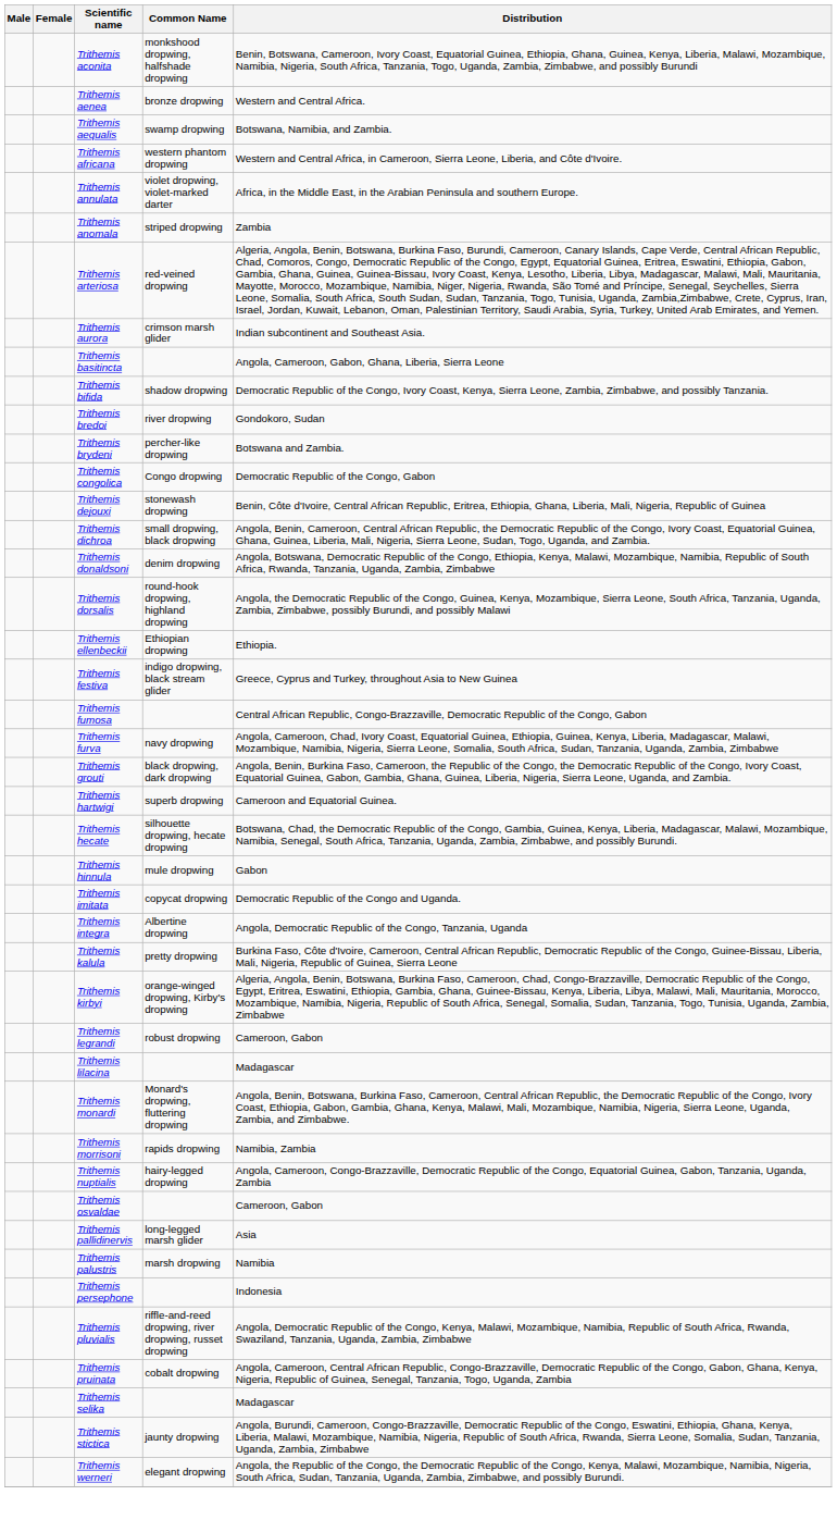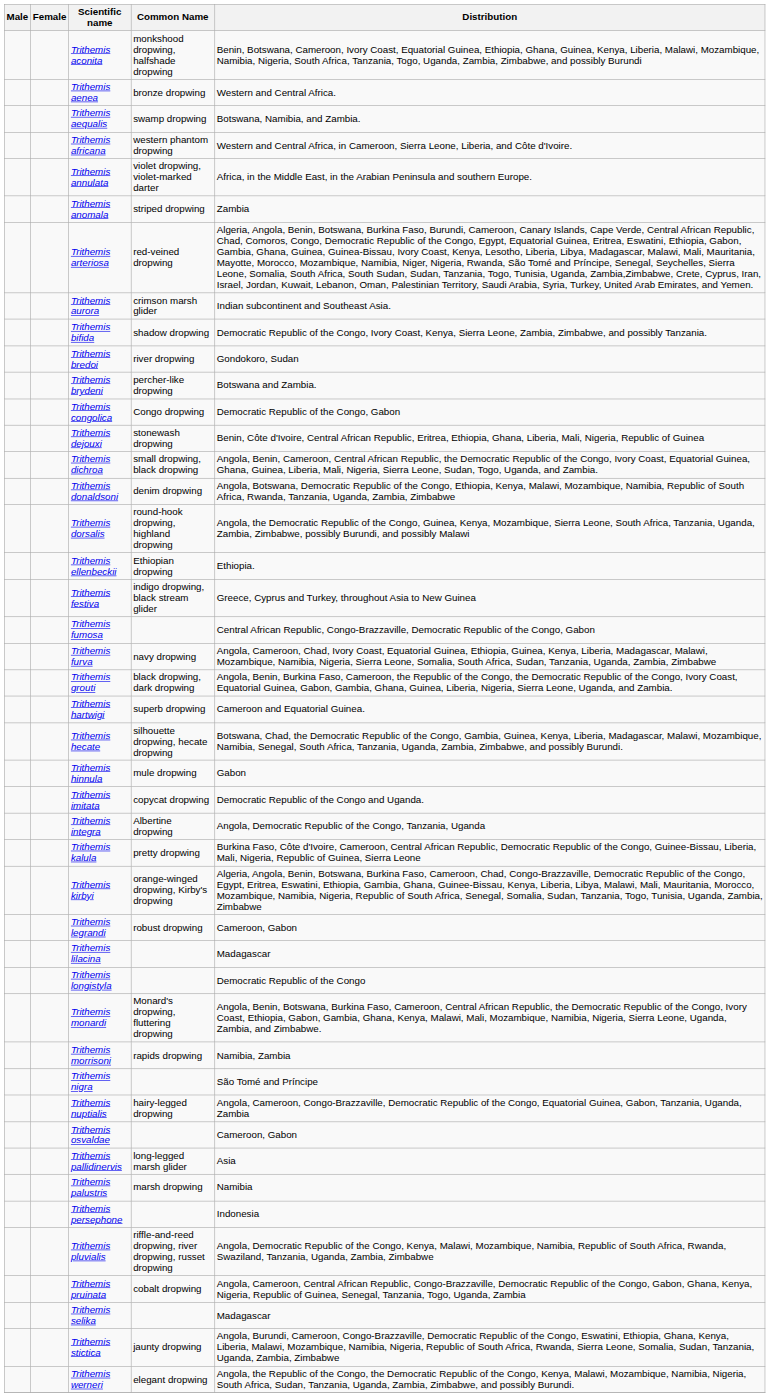 <table class="wikitable">
 <tr>
 <th>Male</th>
 <th>Female</th>
 <th>Scientific name</th>
 <th>Common Name</th>
 <th>Distribution</th>
 </tr>
 <tr>
 <td></td>
 <td></td>
 <td><em><a href='#'>Trithemis aconita</a></em> </td>
 <td>monkshood dropwing, halfshade dropwing</td>
 <td>Benin, Botswana, Cameroon, Ivory Coast, Equatorial Guinea, Ethiopia, Ghana, Guinea, Kenya, Liberia, Malawi, Mozambique, Namibia, Nigeria, South Africa, Tanzania, Togo, Uganda, Zambia, Zimbabwe, and possibly Burundi</td>
 </tr>
 <tr>
 <td></td>
 <td></td>
 <td><em><a href='#'>Trithemis aenea</a></em> </td>
 <td>bronze dropwing</td>
 <td>Western and Central Africa.</td>
 </tr>
 <tr>
 <td></td>
 <td></td>
 <td><em><a href='#'>Trithemis aequalis</a></em> </td>
 <td>swamp dropwing</td>
 <td>Botswana, Namibia, and Zambia.</td>
 </tr>
 <tr>
 <td></td>
 <td></td>
 <td><em><a href='#'>Trithemis africana</a></em> </td>
 <td>western phantom dropwing</td>
 <td>Western and Central Africa, in Cameroon, Sierra Leone, Liberia, and Côte d'Ivoire.</td>
 </tr>
 <tr>
 <td></td>
 <td></td>
 <td><em><a href='#'>Trithemis annulata</a></em> </td>
 <td>violet dropwing, violet-marked darter</td>
 <td>Africa, in the Middle East, in the Arabian Peninsula and southern Europe.</td>
 </tr>
 <tr>
 <td></td>
 <td></td>
 <td><em><a href='#'>Trithemis anomala</a></em> </td>
 <td>striped dropwing</td>
 <td>Zambia</td>
 </tr>
 <tr>
 <td></td>
 <td></td>
 <td><em><a href='#'>Trithemis arteriosa</a></em> </td>
 <td>red-veined dropwing</td>
 <td>Algeria, Angola, Benin, Botswana, Burkina Faso, Burundi, Cameroon, Canary Islands, Cape Verde, Central African Republic, Chad, Comoros, Congo, Democratic Republic of the Congo, Egypt, Equatorial Guinea, Eritrea, Eswatini, Ethiopia, Gabon, Gambia, Ghana, Guinea, Guinea-Bissau, Ivory Coast, Kenya, Lesotho, Liberia, Libya, Madagascar, Malawi, Mali, Mauritania, Mayotte, Morocco, Mozambique, Namibia, Niger, Nigeria, Rwanda, São Tomé and Príncipe, Senegal, Seychelles, Sierra Leone, Somalia, South Africa, South Sudan, Sudan, Tanzania, Togo, Tunisia, Uganda, Zambia,Zimbabwe, Crete, Cyprus, Iran, Israel, Jordan, Kuwait, Lebanon, Oman, Palestinian Territory, Saudi Arabia, Syria, Turkey, United Arab Emirates, and Yemen.</td>
 </tr>
 <tr>
 <td></td>
 <td></td>
 <td><em><a href='#'>Trithemis aurora</a></em> </td>
 <td>crimson marsh glider</td>
 <td>Indian subcontinent and Southeast Asia.</td>
-</tr>
-<tr>
-<td></td>
-<td></td>
-<td><em><a href='#'>Trithemis basitincta</a></em> </td>
-<td></td>
-<td>Angola, Cameroon, Gabon, Ghana, Liberia, Sierra Leone</td>
 </tr>
 <tr>
 <td></td>
 <td></td>
 <td><em><a href='#'>Trithemis bifida</a></em> </td>
 <td>shadow dropwing</td>
 <td>Democratic Republic of the Congo, Ivory Coast, Kenya, Sierra Leone, Zambia, Zimbabwe, and possibly Tanzania.</td>
 </tr>
 <tr>
 <td></td>
 <td></td>
 <td><em><a href='#'>Trithemis bredoi</a></em> </td>
 <td>river dropwing</td>
 <td>Gondokoro, Sudan</td>
 </tr>
 <tr>
 <td></td>
 <td></td>
 <td><em><a href='#'>Trithemis brydeni</a></em> </td>
 <td>percher-like dropwing</td>
 <td>Botswana and Zambia.</td>
 </tr>
 <tr>
 <td></td>
 <td></td>
 <td><em><a href='#'>Trithemis congolica</a></em> </td>
 <td>Congo dropwing</td>
 <td>Democratic Republic of the Congo, Gabon</td>
 </tr>
 <tr>
 <td></td>
 <td></td>
 <td><em><a href='#'>Trithemis dejouxi</a></em> </td>
 <td>stonewash dropwing</td>
 <td>Benin, Côte d'Ivoire, Central African Republic, Eritrea, Ethiopia, Ghana, Liberia, Mali, Nigeria, Republic of Guinea</td>
 </tr>
 <tr>
 <td></td>
 <td></td>
 <td><em><a href='#'>Trithemis dichroa</a></em> </td>
 <td>small dropwing, black dropwing</td>
 <td>Angola, Benin, Cameroon, Central African Republic, the Democratic Republic of the Congo, Ivory Coast, Equatorial Guinea, Ghana, Guinea, Liberia, Mali, Nigeria, Sierra Leone, Sudan, Togo, Uganda, and Zambia.</td>
 </tr>
 <tr>
 <td></td>
 <td></td>
 <td><em><a href='#'>Trithemis donaldsoni</a></em> </td>
 <td>denim dropwing</td>
 <td>Angola, Botswana, Democratic Republic of the Congo, Ethiopia, Kenya, Malawi, Mozambique, Namibia, Republic of South Africa, Rwanda, Tanzania, Uganda, Zambia, Zimbabwe</td>
 </tr>
 <tr>
 <td></td>
 <td></td>
 <td><em><a href='#'>Trithemis dorsalis</a></em> </td>
 <td>round-hook dropwing, highland dropwing</td>
 <td>Angola, the Democratic Republic of the Congo, Guinea, Kenya, Mozambique, Sierra Leone, South Africa, Tanzania, Uganda, Zambia, Zimbabwe, possibly Burundi, and possibly Malawi</td>
 </tr>
 <tr>
 <td></td>
 <td></td>
 <td><em><a href='#'>Trithemis ellenbeckii</a></em> </td>
 <td>Ethiopian dropwing</td>
 <td>Ethiopia.</td>
 </tr>
 <tr>
 <td></td>
 <td></td>
 <td><em><a href='#'>Trithemis festiva</a></em> </td>
 <td>indigo dropwing, black stream glider</td>
 <td>Greece, Cyprus and Turkey, throughout Asia to New Guinea</td>
 </tr>
 <tr>
 <td></td>
 <td></td>
 <td><em><a href='#'>Trithemis fumosa</a></em> </td>
 <td></td>
 <td>Central African Republic, Congo-Brazzaville, Democratic Republic of the Congo, Gabon</td>
 </tr>
 <tr>
 <td></td>
 <td></td>
 <td><em><a href='#'>Trithemis furva</a></em> </td>
 <td>navy dropwing</td>
 <td>Angola, Cameroon, Chad, Ivory Coast, Equatorial Guinea, Ethiopia, Guinea, Kenya, Liberia, Madagascar, Malawi, Mozambique, Namibia, Nigeria, Sierra Leone, Somalia, South Africa, Sudan, Tanzania, Uganda, Zambia, Zimbabwe</td>
 </tr>
 <tr>
 <td></td>
 <td></td>
 <td><em><a href='#'>Trithemis grouti</a></em> </td>
 <td>black dropwing, dark dropwing</td>
 <td>Angola, Benin, Burkina Faso, Cameroon, the Republic of the Congo, the Democratic Republic of the Congo, Ivory Coast, Equatorial Guinea, Gabon, Gambia, Ghana, Guinea, Liberia, Nigeria, Sierra Leone, Uganda, and Zambia.</td>
 </tr>
 <tr>
 <td></td>
 <td></td>
 <td><em><a href='#'>Trithemis hartwigi</a></em> </td>
 <td>superb dropwing</td>
 <td>Cameroon and Equatorial Guinea.</td>
 </tr>
 <tr>
 <td></td>
 <td></td>
 <td><em><a href='#'>Trithemis hecate</a></em> </td>
 <td>silhouette dropwing, hecate dropwing</td>
 <td>Botswana, Chad, the Democratic Republic of the Congo, Gambia, Guinea, Kenya, Liberia, Madagascar, Malawi, Mozambique, Namibia, Senegal, South Africa, Tanzania, Uganda, Zambia, Zimbabwe, and possibly Burundi.</td>
 </tr>
 <tr>
 <td></td>
 <td></td>
 <td><em><a href='#'>Trithemis hinnula</a></em> </td>
 <td>mule dropwing</td>
 <td>Gabon</td>
 </tr>
 <tr>
 <td></td>
 <td></td>
 <td><em><a href='#'>Trithemis imitata</a></em> </td>
 <td>copycat dropwing</td>
 <td>Democratic Republic of the Congo and Uganda.</td>
 </tr>
 <tr>
 <td></td>
 <td></td>
 <td><em><a href='#'>Trithemis integra</a></em> </td>
 <td>Albertine dropwing</td>
 <td>Angola, Democratic Republic of the Congo, Tanzania, Uganda</td>
 </tr>
 <tr>
 <td></td>
 <td></td>
 <td><em><a href='#'>Trithemis kalula</a></em> </td>
 <td>pretty dropwing</td>
 <td>Burkina Faso, Côte d'Ivoire, Cameroon, Central African Republic, Democratic Republic of the Congo, Guinee-Bissau, Liberia, Mali, Nigeria, Republic of Guinea, Sierra Leone</td>
 </tr>
 <tr>
 <td></td>
 <td></td>
 <td><em><a href='#'>Trithemis kirbyi</a></em> </td>
 <td>orange-winged dropwing, Kirby's dropwing</td>
 <td>Algeria, Angola, Benin, Botswana, Burkina Faso, Cameroon, Chad, Congo-Brazzaville, Democratic Republic of the Congo, Egypt, Eritrea, Eswatini, Ethiopia, Gambia, Ghana, Guinee-Bissau, Kenya, Liberia, Libya, Malawi, Mali, Mauritania, Morocco, Mozambique, Namibia, Nigeria, Republic of South Africa, Senegal, Somalia, Sudan, Tanzania, Togo, Tunisia, Uganda, Zambia, Zimbabwe</td>
 </tr>
 <tr>
 <td></td>
 <td></td>
 <td><em><a href='#'>Trithemis legrandi</a></em> </td>
 <td>robust dropwing</td>
 <td>Cameroon, Gabon</td>
 </tr>
 <tr>
 <td></td>
 <td></td>
 <td><em><a href='#'>Trithemis lilacina</a></em> </td>
 <td></td>
 <td>Madagascar</td>
 </tr>
 <tr>
 <td></td>
 <td></td>
+<td><em><a href='#'>Trithemis longistyla</a></em> </td>
+<td></td>
+<td>Democratic Republic of the Congo</td>
+</tr>
+<tr>
+<td></td>
+<td></td>
 <td><em><a href='#'>Trithemis monardi</a></em> </td>
 <td>Monard's dropwing, fluttering dropwing</td>
 <td>Angola, Benin, Botswana, Burkina Faso, Cameroon, Central African Republic, the Democratic Republic of the Congo, Ivory Coast, Ethiopia, Gabon, Gambia, Ghana, Kenya, Malawi, Mali, Mozambique, Namibia, Nigeria, Sierra Leone, Uganda, Zambia, and Zimbabwe.</td>
 </tr>
 <tr>
 <td></td>
 <td></td>
 <td><em><a href='#'>Trithemis morrisoni</a></em> </td>
 <td>rapids dropwing</td>
 <td>Namibia, Zambia</td>
+</tr>
+<tr>
+<td></td>
+<td></td>
+<td><em><a href='#'>Trithemis nigra</a></em> </td>
+<td></td>
+<td>São Tomé and Príncipe</td>
 </tr>
 <tr>
 <td></td>
 <td></td>
 <td><em><a href='#'>Trithemis nuptialis</a></em> </td>
 <td>hairy-legged dropwing</td>
 <td>Angola, Cameroon, Congo-Brazzaville, Democratic Republic of the Congo, Equatorial Guinea, Gabon, Tanzania, Uganda, Zambia</td>
 </tr>
 <tr>
 <td></td>
 <td></td>
 <td><em><a href='#'>Trithemis osvaldae</a></em> </td>
 <td></td>
 <td>Cameroon, Gabon</td>
 </tr>
 <tr>
 <td></td>
 <td></td>
 <td><em><a href='#'>Trithemis pallidinervis</a></em> </td>
 <td>long-legged marsh glider</td>
 <td>Asia</td>
 </tr>
 <tr>
 <td></td>
 <td></td>
 <td><em><a href='#'>Trithemis palustris</a></em> </td>
 <td>marsh dropwing</td>
 <td>Namibia</td>
 </tr>
 <tr>
 <td></td>
 <td></td>
 <td><em><a href='#'>Trithemis persephone</a></em> </td>
 <td></td>
 <td>Indonesia</td>
 </tr>
 <tr>
 <td></td>
 <td></td>
 <td><em><a href='#'>Trithemis pluvialis</a></em> </td>
 <td>riffle-and-reed dropwing, river dropwing, russet dropwing</td>
 <td>Angola, Democratic Republic of the Congo, Kenya, Malawi, Mozambique, Namibia, Republic of South Africa, Rwanda, Swaziland, Tanzania, Uganda, Zambia, Zimbabwe</td>
 </tr>
 <tr>
 <td></td>
 <td></td>
 <td><em><a href='#'>Trithemis pruinata</a></em> </td>
 <td>cobalt dropwing</td>
 <td>Angola, Cameroon, Central African Republic, Congo-Brazzaville, Democratic Republic of the Congo, Gabon, Ghana, Kenya, Nigeria, Republic of Guinea, Senegal, Tanzania, Togo, Uganda, Zambia</td>
 </tr>
 <tr>
 <td></td>
 <td></td>
 <td><em><a href='#'>Trithemis selika</a></em> </td>
 <td></td>
 <td>Madagascar</td>
 </tr>
 <tr>
 <td></td>
 <td></td>
 <td><em><a href='#'>Trithemis stictica</a></em> </td>
 <td>jaunty dropwing</td>
 <td>Angola, Burundi, Cameroon, Congo-Brazzaville, Democratic Republic of the Congo, Eswatini, Ethiopia, Ghana, Kenya, Liberia, Malawi, Mozambique, Namibia, Nigeria, Republic of South Africa, Rwanda, Sierra Leone, Somalia, Sudan, Tanzania, Uganda, Zambia, Zimbabwe</td>
 </tr>
 <tr>
 <td></td>
 <td></td>
 <td><em><a href='#'>Trithemis werneri</a></em> </td>
 <td>elegant dropwing</td>
 <td>Angola, the Republic of the Congo, the Democratic Republic of the Congo, Kenya, Malawi, Mozambique, Namibia, Nigeria, South Africa, Sudan, Tanzania, Uganda, Zambia, Zimbabwe, and possibly Burundi.</td>
 </tr>
 <tr>
 </tr>
 </table>
